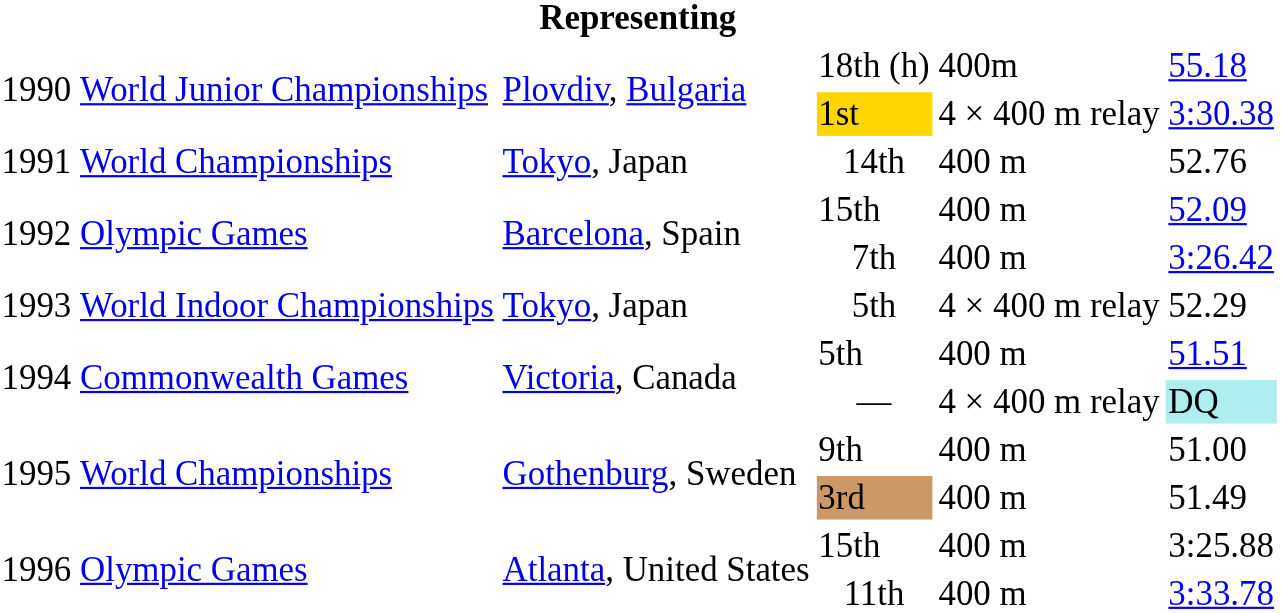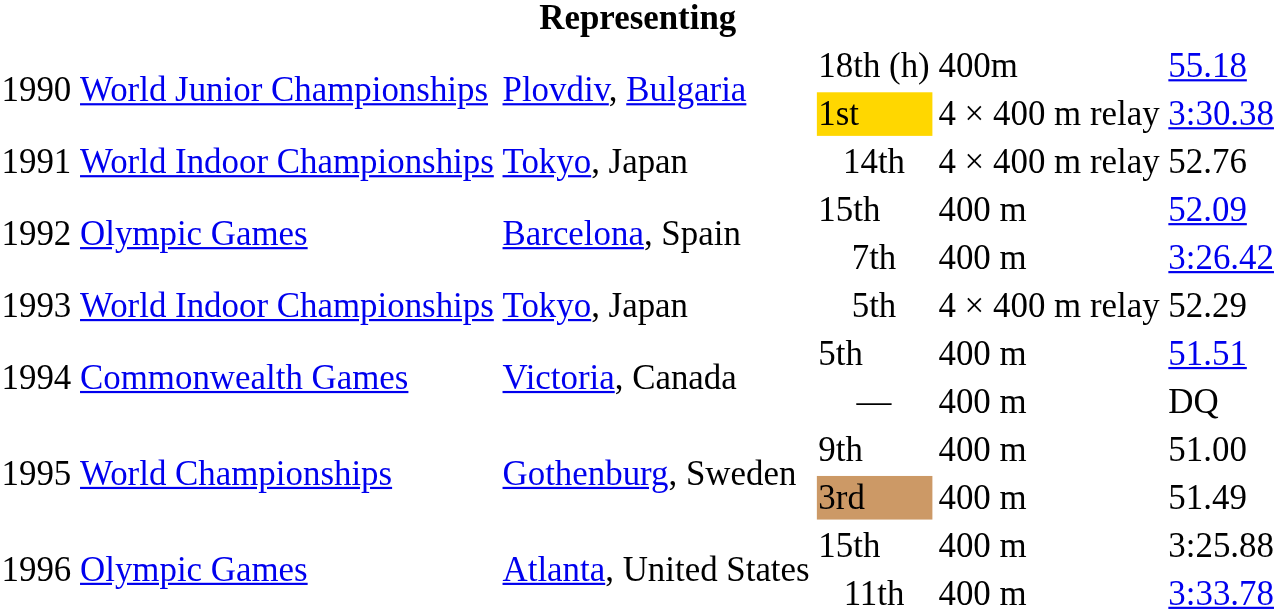 <table>
 <tr>
 <th colspan="6">Representing </th>
 </tr>
 <tr>
 <td rowspan=2>1990</td>
 <td rowspan=2><a href='#'>World Junior Championships</a></td>
 <td rowspan=2><a href='#'>Plovdiv</a>, <a href='#'>Bulgaria</a></td>
 <td>18th (h)</td>
 <td>400m</td>
 <td><a href='#'>55.18</a></td>
 </tr>
 <tr>
 <td bgcolor=gold>1st</td>
 <td>4 × 400 m relay</td>
 <td><a href='#'>3:30.38</a></td>
 </tr>
 <tr>
 <td rowspan=1>1991</td>
-<td rowspan=1><a href='#'>World Championships</a></td>
+<td><a href='#'>World Indoor Championships</a></td>
 <td rowspan=1><a href='#'>Tokyo</a>, Japan</td>
 <td align="center">14th</td>
-<td>400 m</td>
+<td>4 × 400 m relay</td>
 <td>52.76</td>
 </tr>
 <tr>
 <td rowspan=2>1992</td>
 <td rowspan=2><a href='#'>Olympic Games</a></td>
 <td rowspan=2><a href='#'>Barcelona</a>, Spain</td>
 <td>15th</td>
 <td>400 m</td>
 <td><a href='#'>52.09</a></td>
 </tr>
 <tr>
 <td align="center">7th</td>
 <td>400 m</td>
 <td><a href='#'>3:26.42</a></td>
 </tr>
 <tr>
 <td>1993</td>
 <td><a href='#'>World Indoor Championships</a></td>
 <td rowspan=1><a href='#'>Tokyo</a>, Japan</td>
 <td align="center">5th</td>
 <td>4 × 400 m relay</td>
 <td>52.29</td>
 </tr>
 <tr>
 <td rowspan=2>1994</td>
 <td rowspan=2><a href='#'>Commonwealth Games</a></td>
 <td rowspan=2><a href='#'>Victoria</a>, Canada</td>
 <td>5th</td>
 <td>400 m</td>
 <td><a href='#'>51.51</a></td>
 </tr>
 <tr>
 <td align="center">—</td>
-<td>4 × 400 m relay</td>
-<td style="background: paleturquoise;">DQ</td>
+<td>400 m</td>
+<td>DQ</td>
 </tr>
 <tr>
 <td rowspan=2>1995</td>
 <td rowspan=2><a href='#'>World Championships</a></td>
 <td rowspan=2><a href='#'>Gothenburg</a>, Sweden</td>
 <td>9th</td>
 <td>400 m</td>
 <td>51.00</td>
 </tr>
 <tr>
 <td bgcolor="CC9966">3rd</td>
 <td>400 m</td>
 <td>51.49</td>
 </tr>
 <tr>
 <td rowspan=2>1996</td>
 <td rowspan=2><a href='#'>Olympic Games</a></td>
 <td rowspan=2><a href='#'>Atlanta</a>, United States</td>
 <td>15th</td>
 <td>400 m</td>
 <td>3:25.88</td>
 </tr>
 <tr>
 <td align="center">11th</td>
 <td>400 m</td>
 <td><a href='#'>3:33.78</a></td>
 </tr>
 </table>
